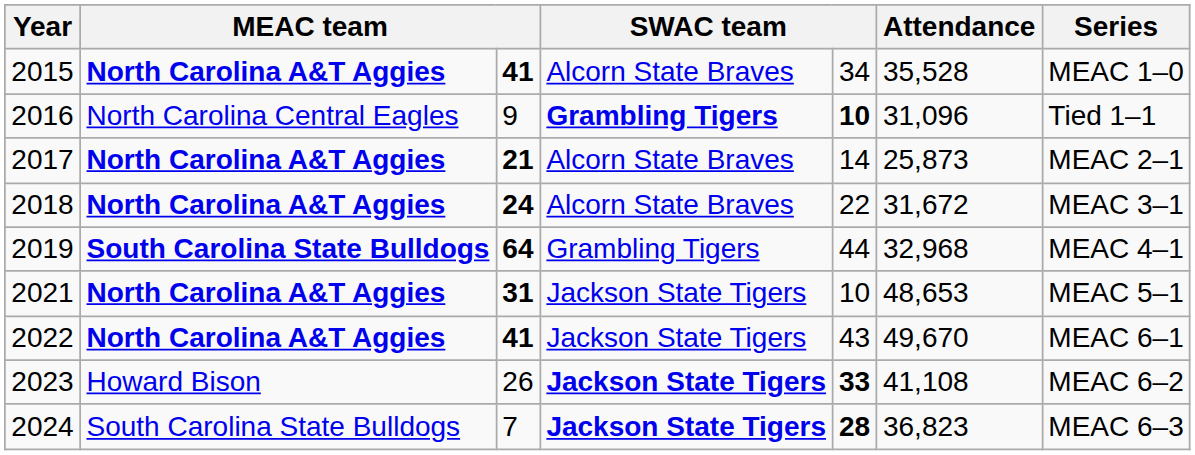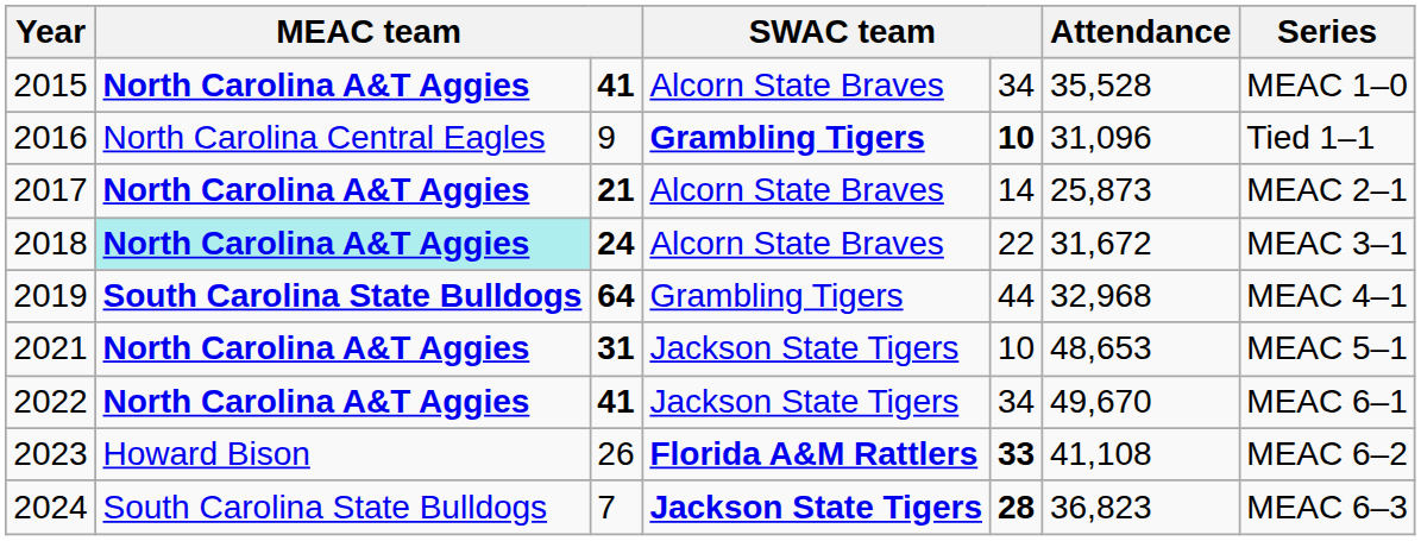 <table class="wikitable">
 <tr>
 <th>Year</th>
 <th colspan="2">MEAC team</th>
 <th colspan="2">SWAC team</th>
 <th>Attendance</th>
 <th>Series</th>
 </tr>
 <tr>
 <td>2015</td>
 <td><a href='#'><strong>North Carolina A&T Aggies</strong></a></td>
 <td><strong>41</strong></td>
 <td><a href='#'>Alcorn State Braves</a></td>
 <td>34</td>
 <td>35,528</td>
 <td>MEAC 1–0</td>
 </tr>
 <tr>
 <td>2016</td>
 <td><a href='#'>North Carolina Central Eagles</a></td>
 <td>9</td>
 <td><a href='#'><strong>Grambling Tigers</strong></a></td>
 <td><strong>10</strong></td>
 <td>31,096</td>
 <td>Tied 1–1</td>
 </tr>
 <tr>
 <td>2017</td>
 <td><a href='#'><strong>North Carolina A&T Aggies</strong></a></td>
 <td><strong>21</strong></td>
 <td><a href='#'>Alcorn State Braves</a></td>
 <td>14</td>
 <td>25,873</td>
 <td>MEAC 2–1</td>
 </tr>
 <tr>
 <td>2018</td>
-<td><a href='#'><strong>North Carolina A&T Aggies</strong></a></td>
+<td style="background: paleturquoise;"><a href='#'><strong>North Carolina A&T Aggies</strong></a></td>
 <td><strong>24</strong></td>
 <td><a href='#'>Alcorn State Braves</a></td>
 <td>22</td>
 <td>31,672</td>
 <td>MEAC 3–1</td>
 </tr>
 <tr>
 <td>2019</td>
 <td><a href='#'><strong>South Carolina State Bulldogs</strong></a></td>
 <td><strong>64</strong></td>
 <td><a href='#'>Grambling Tigers</a></td>
 <td>44</td>
 <td>32,968</td>
 <td>MEAC 4–1</td>
 </tr>
 <tr>
 <td>2021</td>
 <td><a href='#'><strong>North Carolina A&T Aggies</strong></a></td>
 <td><strong>31</strong></td>
 <td><a href='#'>Jackson State Tigers</a></td>
 <td>10</td>
 <td>48,653</td>
 <td>MEAC 5–1</td>
 </tr>
 <tr>
 <td>2022</td>
 <td><a href='#'><strong>North Carolina A&T Aggies</strong></a></td>
 <td><strong>41</strong></td>
 <td><a href='#'>Jackson State Tigers</a></td>
-<td>43 </td>
+<td>34 </td>
 <td>49,670</td>
 <td>MEAC 6–1</td>
 </tr>
 <tr>
 <td>2023</td>
 <td><a href='#'>Howard Bison</a></td>
 <td>26</td>
-<td><a href='#'><strong>Jackson State Tigers</strong></a></td>
+<td><a href='#'><strong>Florida A&M Rattlers</strong></a></td>
 <td><strong>33</strong></td>
 <td>41,108</td>
 <td>MEAC 6–2</td>
 </tr>
 <tr>
 <td>2024</td>
 <td><a href='#'>South Carolina State Bulldogs</a></td>
 <td>7</td>
 <td><a href='#'><strong>Jackson State Tigers</strong></a></td>
 <td><strong>28</strong></td>
 <td>36,823</td>
 <td>MEAC 6–3</td>
 </tr>
 </table>
